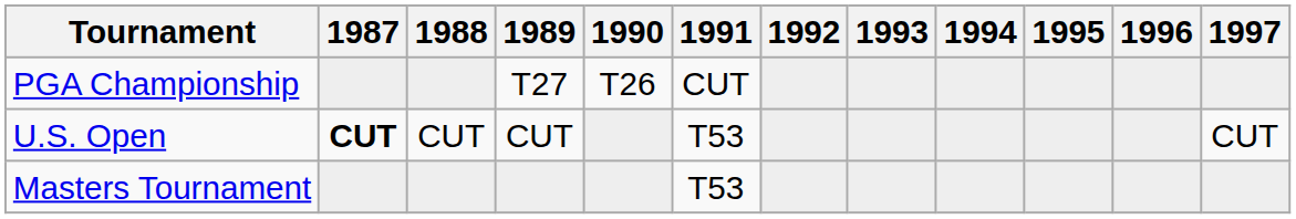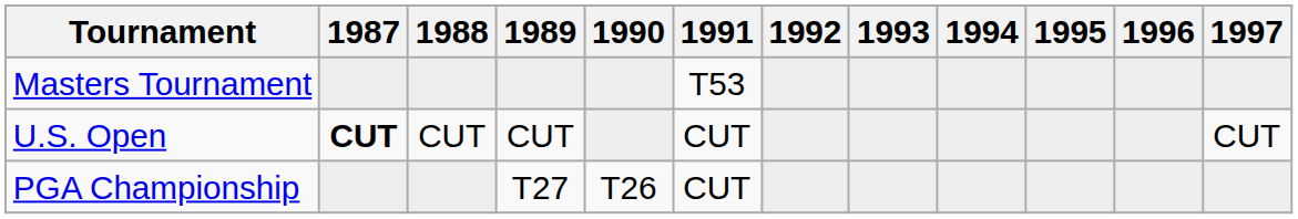 <table class="wikitable" style="font-size:95%;text-align:center;">
 <tr>
 <th>Tournament</th>
 <th>1987</th>
 <th>1988</th>
 <th>1989</th>
 <th>1990</th>
 <th>1991</th>
 <th>1992</th>
 <th>1993</th>
 <th>1994</th>
 <th>1995</th>
 <th>1996</th>
 <th>1997</th>
 </tr>
 <tr>
+<td align=left><a href='#'>Masters Tournament</a></td>
+<td style="background:#eeeeee;"></td>
+<td style="background:#eeeeee;"></td>
+<td style="background:#eeeeee;"></td>
+<td style="background:#eeeeee;"></td>
+<td>T53</td>
+<td style="background:#eeeeee;"></td>
+<td style="background:#eeeeee;"></td>
+<td style="background:#eeeeee;"></td>
+<td style="background:#eeeeee;"></td>
+<td style="background:#eeeeee;"></td>
+<td style="background:#eeeeee;"></td>
+</tr>
+<tr>
+<td align=left><a href='#'>U.S. Open</a></td>
+<td><strong>CUT</strong></td>
+<td>CUT</td>
+<td>CUT</td>
+<td style="background:#eeeeee;"></td>
+<td>CUT</td>
+<td style="background:#eeeeee;"></td>
+<td style="background:#eeeeee;"></td>
+<td style="background:#eeeeee;"></td>
+<td style="background:#eeeeee;"></td>
+<td style="background:#eeeeee;"></td>
+<td>CUT</td>
+</tr>
+<tr>
 <td align=left><a href='#'>PGA Championship</a></td>
 <td style="background:#eeeeee;"></td>
 <td style="background:#eeeeee;"></td>
 <td>T27</td>
 <td>T26</td>
 <td>CUT</td>
 <td style="background:#eeeeee;"></td>
 <td style="background:#eeeeee;"></td>
 <td style="background:#eeeeee;"></td>
 <td style="background:#eeeeee;"></td>
 <td style="background:#eeeeee;"></td>
 <td style="background:#eeeeee;"></td>
 </tr>
-<tr>
-<td align=left><a href='#'>U.S. Open</a></td>
-<td><strong>CUT</strong></td>
-<td>CUT</td>
-<td>CUT</td>
-<td style="background:#eeeeee;"></td>
-<td>T53</td>
-<td style="background:#eeeeee;"></td>
-<td style="background:#eeeeee;"></td>
-<td style="background:#eeeeee;"></td>
-<td style="background:#eeeeee;"></td>
-<td style="background:#eeeeee;"></td>
-<td>CUT</td>
-</tr>
-<tr>
-<td align=left><a href='#'>Masters Tournament</a></td>
-<td style="background:#eeeeee;"></td>
-<td style="background:#eeeeee;"></td>
-<td style="background:#eeeeee;"></td>
-<td style="background:#eeeeee;"></td>
-<td>T53</td>
-<td style="background:#eeeeee;"></td>
-<td style="background:#eeeeee;"></td>
-<td style="background:#eeeeee;"></td>
-<td style="background:#eeeeee;"></td>
-<td style="background:#eeeeee;"></td>
-<td style="background:#eeeeee;"></td>
-</tr>
 </table>
